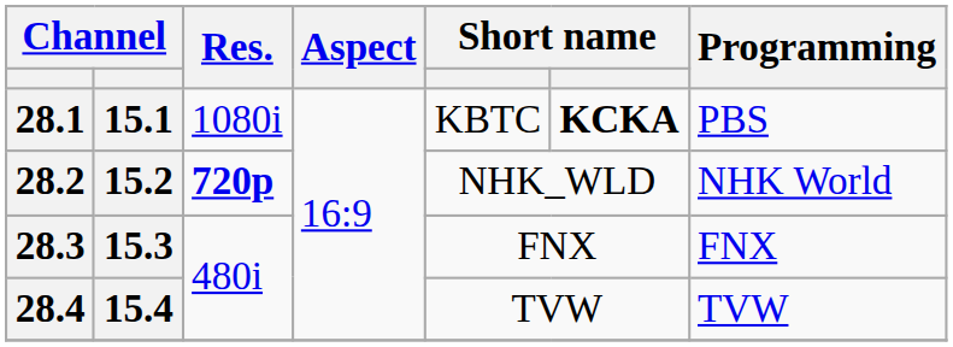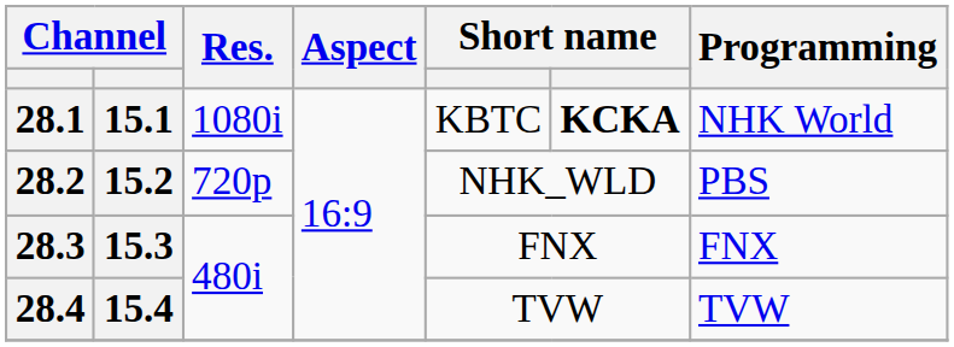 <table class="wikitable">
 <tr>
 <th scope = "col" colspan="2"><a href='#'>Channel</a></th>
 <th scope = "col" rowspan="2"><a href='#'>Res.</a></th>
 <th scope = "col" rowspan="2"><a href='#'>Aspect</a></th>
 <th scope = "col" colspan="2">Short name</th>
 <th scope = "col" rowspan="2">Programming</th>
 </tr>
 <tr>
 <th scope = "col"></th>
 <th></th>
 <th scope = "col"></th>
 <th></th>
 </tr>
 <tr>
 <th scope = "row">28.1</th>
 <th>15.1</th>
 <td><a href='#'>1080i</a></td>
 <td rowspan=4><a href='#'>16:9</a></td>
 <td>KBTC</td>
 <td><strong>KCKA</strong></td>
-<td><a href='#'>PBS</a></td>
+<td><a href='#'>NHK World</a></td>
 </tr>
 <tr>
 <th scope = "row">28.2</th>
 <th>15.2</th>
-<td><strong><a href='#'>720p</a></strong></td>
+<td><a href='#'>720p</a></td>
 <td colspan="2" align="center">NHK_WLD</td>
-<td><a href='#'>NHK World</a></td>
+<td><a href='#'>PBS</a></td>
 </tr>
 <tr>
 <th scope = "row">28.3</th>
 <th>15.3</th>
 <td rowspan=2><a href='#'>480i</a></td>
 <td colspan="2" align="center">FNX</td>
 <td><a href='#'>FNX</a></td>
 </tr>
 <tr>
 <th scope = "row">28.4</th>
 <th>15.4</th>
 <td colspan="2" align="center">TVW</td>
 <td><a href='#'>TVW</a></td>
 </tr>
 <tr>
 </tr>
 </table>
